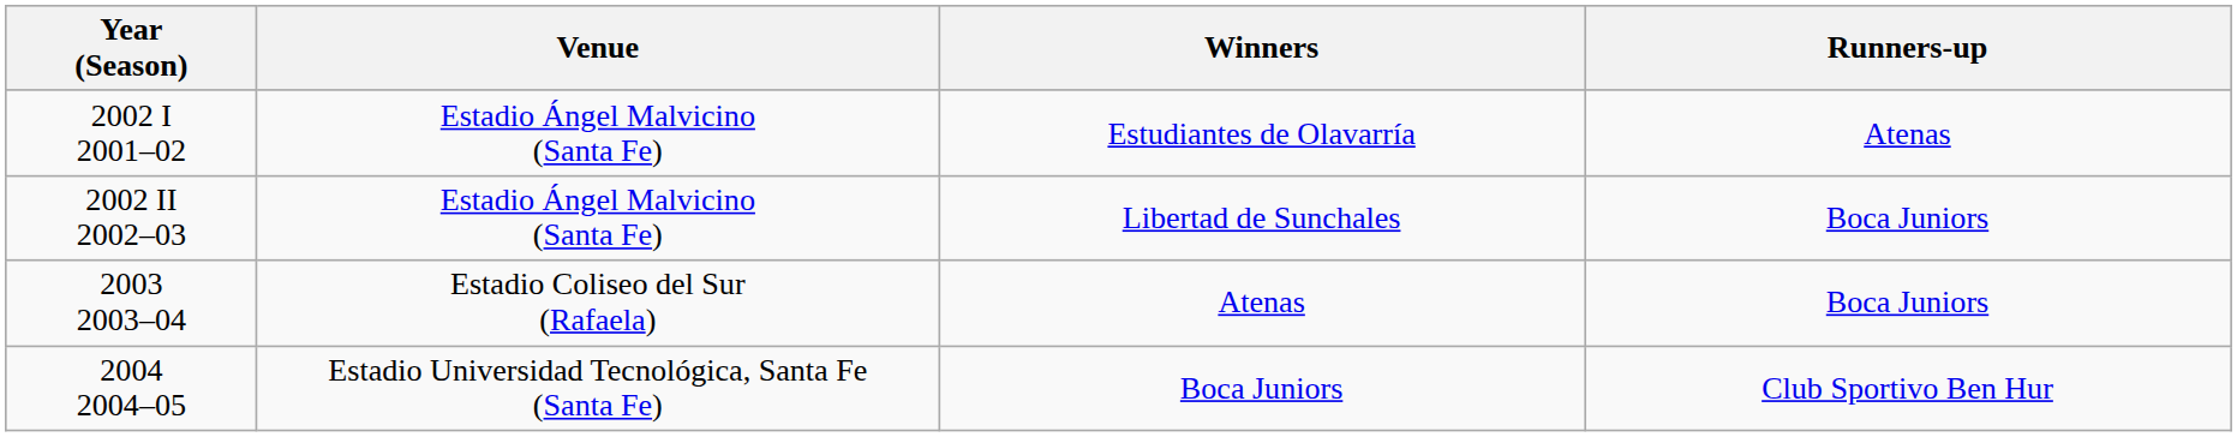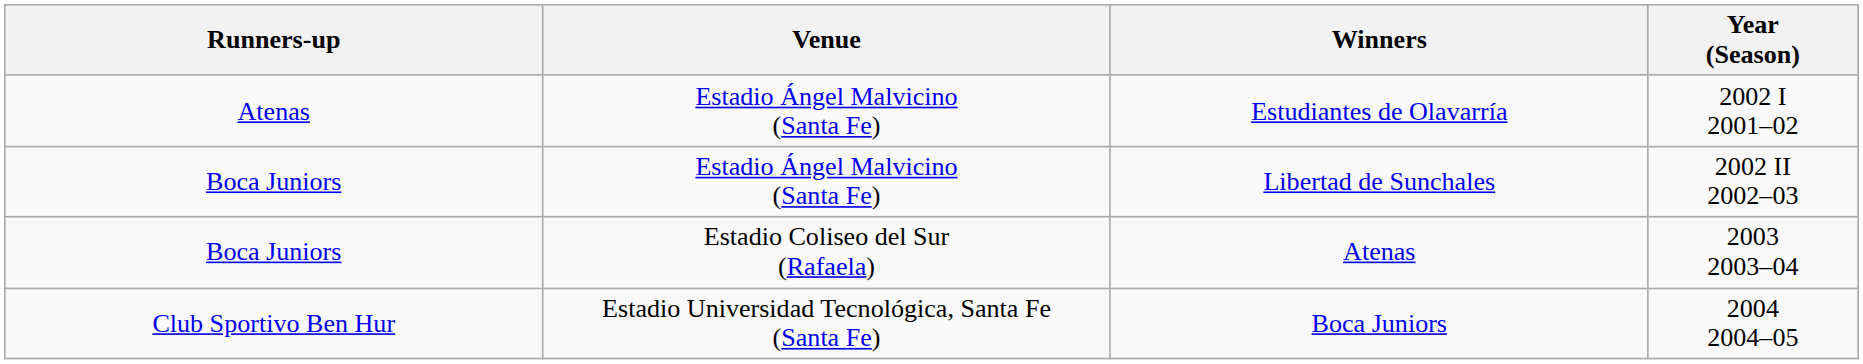 <table class="wikitable" width=90% style="font-size:100%;">
 <tr>
-<th width=7%>Year<br>(Season)</th>
+<th width=18%>Runners-up</th>
 <th width=19%>Venue</th>
 <th width=18%>Winners</th>
-<th width=18%>Runners-up</th>
+<th width=7%>Year<br>(Season)</th>
 </tr>
 <tr align=center>
-<td>2002 I<br>2001–02</td>
+<td><a href='#'>Atenas</a></td>
 <td><a href='#'>Estadio Ángel Malvicino</a><br>(<a href='#'>Santa Fe</a>)</td>
 <td><a href='#'>Estudiantes de Olavarría</a></td>
-<td><a href='#'>Atenas</a></td>
+<td>2002 I<br>2001–02</td>
 </tr>
 <tr align=center>
-<td>2002 II<br>2002–03</td>
+<td><a href='#'>Boca Juniors</a></td>
 <td><a href='#'>Estadio Ángel Malvicino</a><br>(<a href='#'>Santa Fe</a>)</td>
 <td><a href='#'>Libertad de Sunchales</a></td>
-<td><a href='#'>Boca Juniors</a></td>
+<td>2002 II<br>2002–03</td>
 </tr>
 <tr align=center>
-<td>2003<br>2003–04</td>
+<td><a href='#'>Boca Juniors</a></td>
 <td>Estadio Coliseo del Sur<br>(<a href='#'>Rafaela</a>)</td>
 <td><a href='#'>Atenas</a></td>
-<td><a href='#'>Boca Juniors</a></td>
+<td>2003<br>2003–04</td>
 </tr>
 <tr align=center>
-<td>2004<br>2004–05</td>
+<td><a href='#'>Club Sportivo Ben Hur</a></td>
 <td>Estadio Universidad Tecnológica, Santa Fe<br>(<a href='#'>Santa Fe</a>)</td>
 <td><a href='#'>Boca Juniors</a></td>
-<td><a href='#'>Club Sportivo Ben Hur</a></td>
+<td>2004<br>2004–05</td>
 </tr>
 </table>
